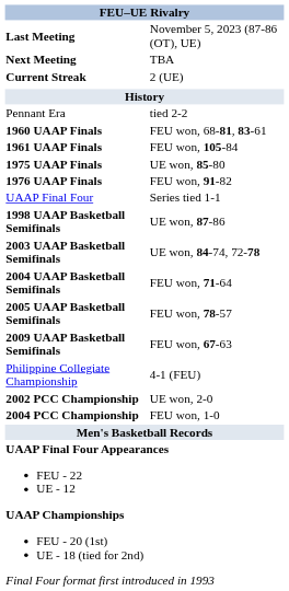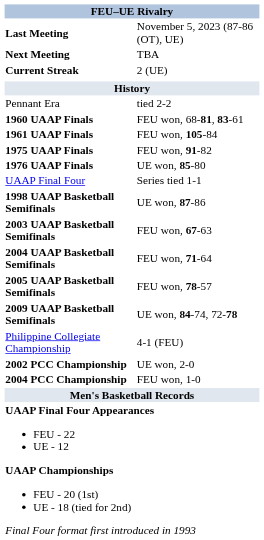 <table class="toccolours" style="float: right; clear: right; margin: 0 0 1em 1em; width: 23em;">
 <tr style="text-align:center;">
 <th colspan="2" style="text-align: center; background-color: LightSteelBlue;">FEU–UE Rivalry</th>
 </tr>
 <tr>
 <td><strong>Last Meeting</strong></td>
 <td>November 5, 2023 (87-86 (OT), UE)</td>
 </tr>
 <tr>
 <td><strong>Next Meeting</strong></td>
 <td>TBA</td>
 </tr>
 <tr>
 <td><strong>Current Streak</strong></td>
 <td>2 (UE)</td>
 </tr>
 <tr>
 <td colspan="3"></td>
 </tr>
 <tr>
 <th style="background: #E0E7EF;" colspan="3">History</th>
 </tr>
 <tr>
 <td style="vertical-align: top;">Pennant Era</td>
 <td>tied 2-2</td>
 </tr>
 <tr>
 <td><strong>1960 UAAP Finals</strong></td>
 <td>FEU won, 68-<strong>81</strong>, <strong>83</strong>-61</td>
 </tr>
 <tr>
 <td><strong>1961 UAAP Finals</strong></td>
 <td>FEU won, <strong>105</strong>-84</td>
 </tr>
 <tr>
 <td><strong>1975 UAAP Finals</strong></td>
-<td>UE won,  <strong>85</strong>-80</td>
+<td>FEU won, <strong>91</strong>-82</td>
 </tr>
 <tr>
 <td><strong>1976 UAAP Finals</strong></td>
-<td>FEU won, <strong>91</strong>-82</td>
+<td>UE won,  <strong>85</strong>-80</td>
 </tr>
 <tr>
 <td style="vertical-align: top;"><a href='#'>UAAP Final Four</a></td>
 <td>Series tied 1-1</td>
 </tr>
 <tr>
 <td><strong>1998 UAAP Basketball Semifinals</strong></td>
 <td>UE won, <strong>87</strong>-86</td>
 </tr>
 <tr>
 <td><strong>2003 UAAP Basketball Semifinals</strong></td>
-<td>UE won, <strong>84</strong>-74, 72-<strong>78</strong></td>
+<td>FEU won, <strong>67</strong>-63</td>
 </tr>
 <tr>
 <td><strong>2004 UAAP Basketball Semifinals</strong></td>
 <td>FEU won, <strong>71</strong>-64</td>
 </tr>
 <tr>
 <td><strong>2005 UAAP Basketball Semifinals</strong></td>
 <td>FEU won, <strong>78</strong>-57</td>
 </tr>
 <tr>
 <td><strong>2009 UAAP Basketball Semifinals</strong></td>
-<td>FEU won, <strong>67</strong>-63</td>
+<td>UE won, <strong>84</strong>-74, 72-<strong>78</strong></td>
 </tr>
 <tr>
 <td style="vertical-align: top;"><a href='#'>Philippine Collegiate Championship</a></td>
 <td>4-1 (FEU)</td>
 </tr>
 <tr>
 <td><strong>2002 PCC Championship</strong></td>
 <td>UE won, 2-0</td>
 </tr>
 <tr>
 <td><strong>2004 PCC Championship</strong></td>
 <td>FEU won, 1-0</td>
 </tr>
 <tr>
 <th style="background: #E0E7EF;" colspan="2">Men's Basketball Records</th>
 </tr>
 <tr>
 <td colspan="2"><strong>UAAP Final Four Appearances</strong><br><ul><li>FEU - 22</li><li>UE - 12</li></ul><strong>UAAP Championships</strong><ul><li>FEU - 20 (1st)</li><li>UE - 18 (tied for 2nd)</li></ul><em>Final Four format first introduced in 1993</em></td>
 </tr>
 </table>
